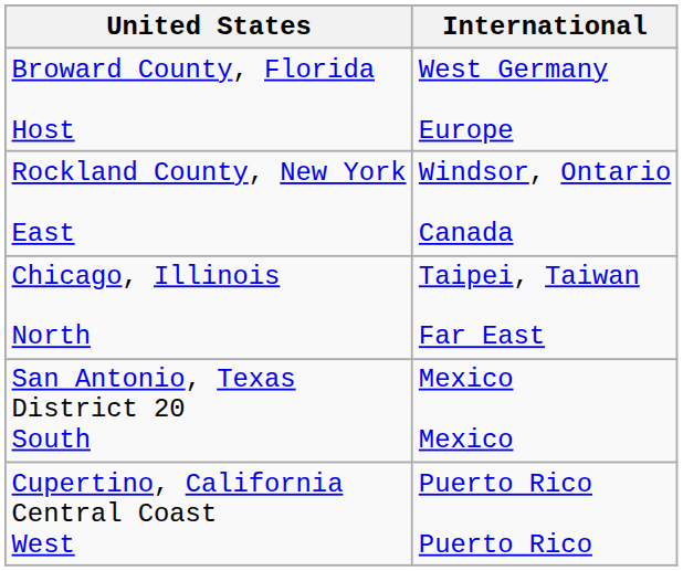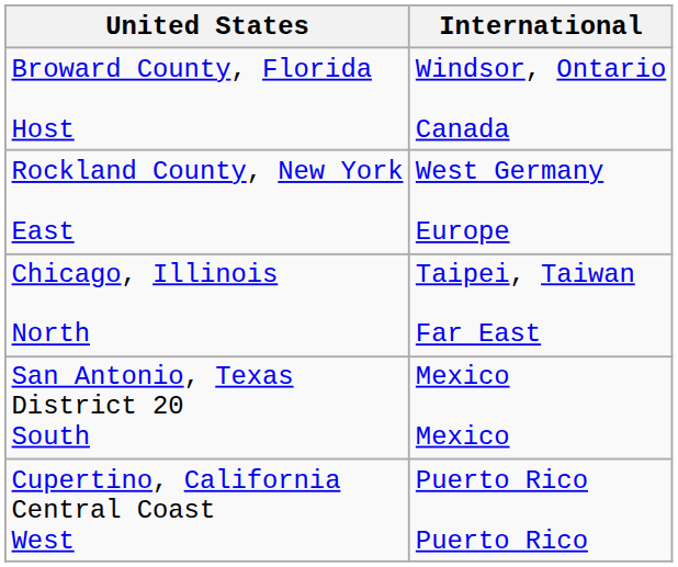 <table class="wikitable">
 <tr>
 <th>United States</th>
 <th>International</th>
 </tr>
 <tr>
 <td> <a href='#'>Broward County</a>, <a href='#'>Florida</a><br><br><a href='#'>Host</a></td>
-<td> <a href='#'>West Germany</a><br><br><a href='#'>Europe</a></td>
+<td> <a href='#'>Windsor</a>, <a href='#'>Ontario</a><br><br><a href='#'>Canada</a></td>
 </tr>
 <tr>
 <td> <a href='#'>Rockland County</a>, <a href='#'>New York</a><br><br><a href='#'>East</a></td>
-<td> <a href='#'>Windsor</a>, <a href='#'>Ontario</a><br><br><a href='#'>Canada</a></td>
+<td> <a href='#'>West Germany</a><br><br><a href='#'>Europe</a></td>
 </tr>
 <tr>
 <td> <a href='#'>Chicago</a>, <a href='#'>Illinois</a><br><br><a href='#'>North</a></td>
 <td> <a href='#'>Taipei</a>, <a href='#'>Taiwan</a><br><br><a href='#'>Far East</a></td>
 </tr>
 <tr>
 <td> <a href='#'>San Antonio</a>, <a href='#'>Texas</a><br>District 20<br><a href='#'>South</a></td>
 <td> <a href='#'>Mexico</a><br><br><a href='#'>Mexico</a></td>
 </tr>
 <tr>
 <td> <a href='#'>Cupertino</a>, <a href='#'>California</a><br>Central Coast<br><a href='#'>West</a></td>
 <td> <a href='#'>Puerto Rico</a><br><br><a href='#'>Puerto Rico</a></td>
 </tr>
 </table>
